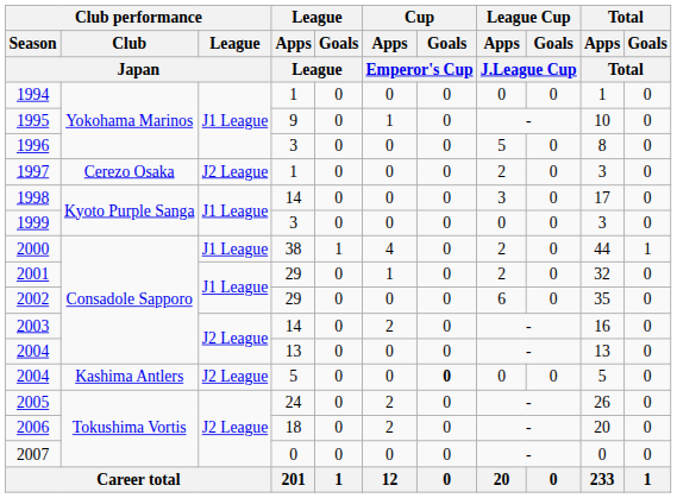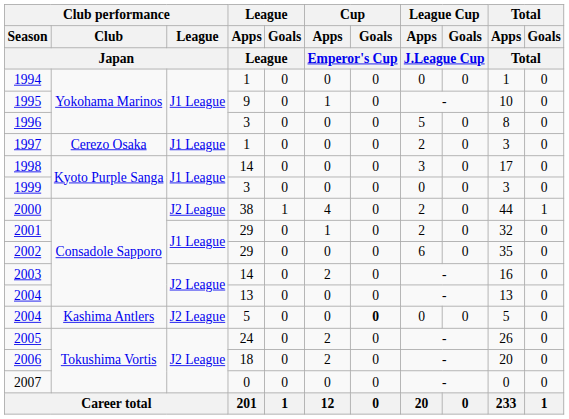 <table class="wikitable" style="text-align:center">
 <tr>
 <th colspan=3>Club performance</th>
 <th colspan=2>League</th>
 <th colspan=2>Cup</th>
 <th colspan=2>League Cup</th>
 <th colspan=2>Total</th>
 </tr>
 <tr>
 <th>Season</th>
 <th>Club</th>
 <th>League</th>
 <th>Apps</th>
 <th>Goals</th>
 <th>Apps</th>
 <th>Goals</th>
 <th>Apps</th>
 <th>Goals</th>
 <th>Apps</th>
 <th>Goals</th>
 </tr>
 <tr>
 <th colspan=3>Japan</th>
 <th colspan=2>League</th>
 <th colspan=2><a href='#'>Emperor's Cup</a></th>
 <th colspan=2><a href='#'>J.League Cup</a></th>
 <th colspan=2>Total</th>
 </tr>
 <tr>
 <td><a href='#'>1994</a></td>
 <td rowspan="3"><a href='#'>Yokohama Marinos</a></td>
 <td rowspan="3"><a href='#'>J1 League</a></td>
 <td>1</td>
 <td>0</td>
 <td>0</td>
 <td>0</td>
 <td>0</td>
 <td>0</td>
 <td>1</td>
 <td>0</td>
 </tr>
 <tr>
 <td><a href='#'>1995</a></td>
 <td>9</td>
 <td>0</td>
 <td>1</td>
 <td>0</td>
 <td colspan="2">-</td>
 <td>10</td>
 <td>0</td>
 </tr>
 <tr>
 <td><a href='#'>1996</a></td>
 <td>3</td>
 <td>0</td>
 <td>0</td>
 <td>0</td>
 <td>5</td>
 <td>0</td>
 <td>8</td>
 <td>0</td>
 </tr>
 <tr>
 <td><a href='#'>1997</a></td>
 <td><a href='#'>Cerezo Osaka</a></td>
-<td><a href='#'>J2 League</a></td>
+<td><a href='#'>J1 League</a></td>
 <td>1</td>
 <td>0</td>
 <td>0</td>
 <td>0</td>
 <td>2</td>
 <td>0</td>
 <td>3</td>
 <td>0</td>
 </tr>
 <tr>
 <td><a href='#'>1998</a></td>
 <td rowspan="2"><a href='#'>Kyoto Purple Sanga</a></td>
 <td rowspan="2"><a href='#'>J1 League</a></td>
 <td>14</td>
 <td>0</td>
 <td>0</td>
 <td>0</td>
 <td>3</td>
 <td>0</td>
 <td>17</td>
 <td>0</td>
 </tr>
 <tr>
 <td><a href='#'>1999</a></td>
 <td>3</td>
 <td>0</td>
 <td>0</td>
 <td>0</td>
 <td>0</td>
 <td>0</td>
 <td>3</td>
 <td>0</td>
 </tr>
 <tr>
 <td><a href='#'>2000</a></td>
 <td rowspan="5"><a href='#'>Consadole Sapporo</a></td>
-<td><a href='#'>J1 League</a></td>
+<td><a href='#'>J2 League</a></td>
 <td>38</td>
 <td>1</td>
 <td>4</td>
 <td>0</td>
 <td>2</td>
 <td>0</td>
 <td>44</td>
 <td>1</td>
 </tr>
 <tr>
 <td><a href='#'>2001</a></td>
 <td rowspan="2"><a href='#'>J1 League</a></td>
 <td>29</td>
 <td>0</td>
 <td>1</td>
 <td>0</td>
 <td>2</td>
 <td>0</td>
 <td>32</td>
 <td>0</td>
 </tr>
 <tr>
 <td><a href='#'>2002</a></td>
 <td>29</td>
 <td>0</td>
 <td>0</td>
 <td>0</td>
 <td>6</td>
 <td>0</td>
 <td>35</td>
 <td>0</td>
 </tr>
 <tr>
 <td><a href='#'>2003</a></td>
 <td rowspan="2"><a href='#'>J2 League</a></td>
 <td>14</td>
 <td>0</td>
 <td>2</td>
 <td>0</td>
 <td colspan="2">-</td>
 <td>16</td>
 <td>0</td>
 </tr>
 <tr>
 <td><a href='#'>2004</a></td>
 <td>13</td>
 <td>0</td>
 <td>0</td>
 <td>0</td>
 <td colspan="2">-</td>
 <td>13</td>
 <td>0</td>
 </tr>
 <tr>
 <td><a href='#'>2004</a></td>
 <td><a href='#'>Kashima Antlers</a></td>
 <td><a href='#'>J2 League</a></td>
 <td>5</td>
 <td>0</td>
 <td>0</td>
 <td><strong>0</strong></td>
 <td>0</td>
 <td>0</td>
 <td>5</td>
 <td>0</td>
 </tr>
 <tr>
 <td><a href='#'>2005</a></td>
 <td rowspan="3"><a href='#'>Tokushima Vortis</a></td>
 <td rowspan="3"><a href='#'>J2 League</a></td>
 <td>24</td>
 <td>0</td>
 <td>2</td>
 <td>0</td>
 <td colspan="2">-</td>
 <td>26</td>
 <td>0</td>
 </tr>
 <tr>
 <td><a href='#'>2006</a></td>
 <td>18</td>
 <td>0</td>
 <td>2</td>
 <td>0</td>
 <td colspan="2">-</td>
 <td>20</td>
 <td>0</td>
 </tr>
 <tr>
 <td>2007</td>
 <td>0</td>
 <td>0</td>
 <td>0</td>
 <td>0</td>
 <td colspan="2">-</td>
 <td>0</td>
 <td>0</td>
 </tr>
 <tr>
 <th colspan=3>Career total</th>
 <th>201</th>
 <th>1</th>
 <th>12</th>
 <th>0</th>
 <th>20</th>
 <th>0</th>
 <th>233</th>
 <th>1</th>
 </tr>
 </table>
